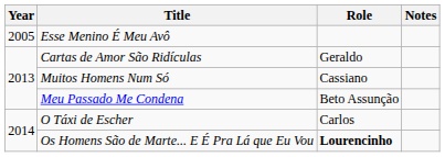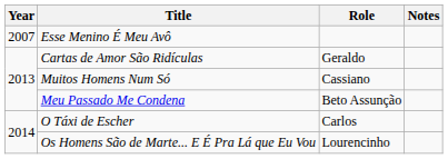 <table class="wikitable">
 <tr>
 <th>Year</th>
 <th>Title</th>
 <th>Role</th>
 <th>Notes</th>
 </tr>
 <tr>
-<td>2005</td>
+<td>2007</td>
 <td><em>Esse Menino É Meu Avô</em></td>
 <td></td>
 <td></td>
 </tr>
 <tr>
 <td rowspan=3>2013</td>
 <td><em>Cartas de Amor São Ridículas</em></td>
 <td>Geraldo</td>
 <td></td>
 </tr>
 <tr>
 <td><em>Muitos Homens Num Só</em></td>
 <td>Cassiano</td>
 <td></td>
 </tr>
 <tr>
 <td><em><a href='#'>Meu Passado Me Condena</a></em></td>
 <td>Beto Assunção</td>
 <td></td>
 </tr>
 <tr>
 <td rowspan=2>2014</td>
 <td><em>O Táxi de Escher</em></td>
 <td>Carlos</td>
 <td></td>
 </tr>
 <tr>
 <td><em>Os Homens São de Marte... E É Pra Lá que Eu Vou</em></td>
-<td><strong>Lourencinho</strong></td>
+<td>Lourencinho</td>
 <td></td>
 </tr>
 </table>
